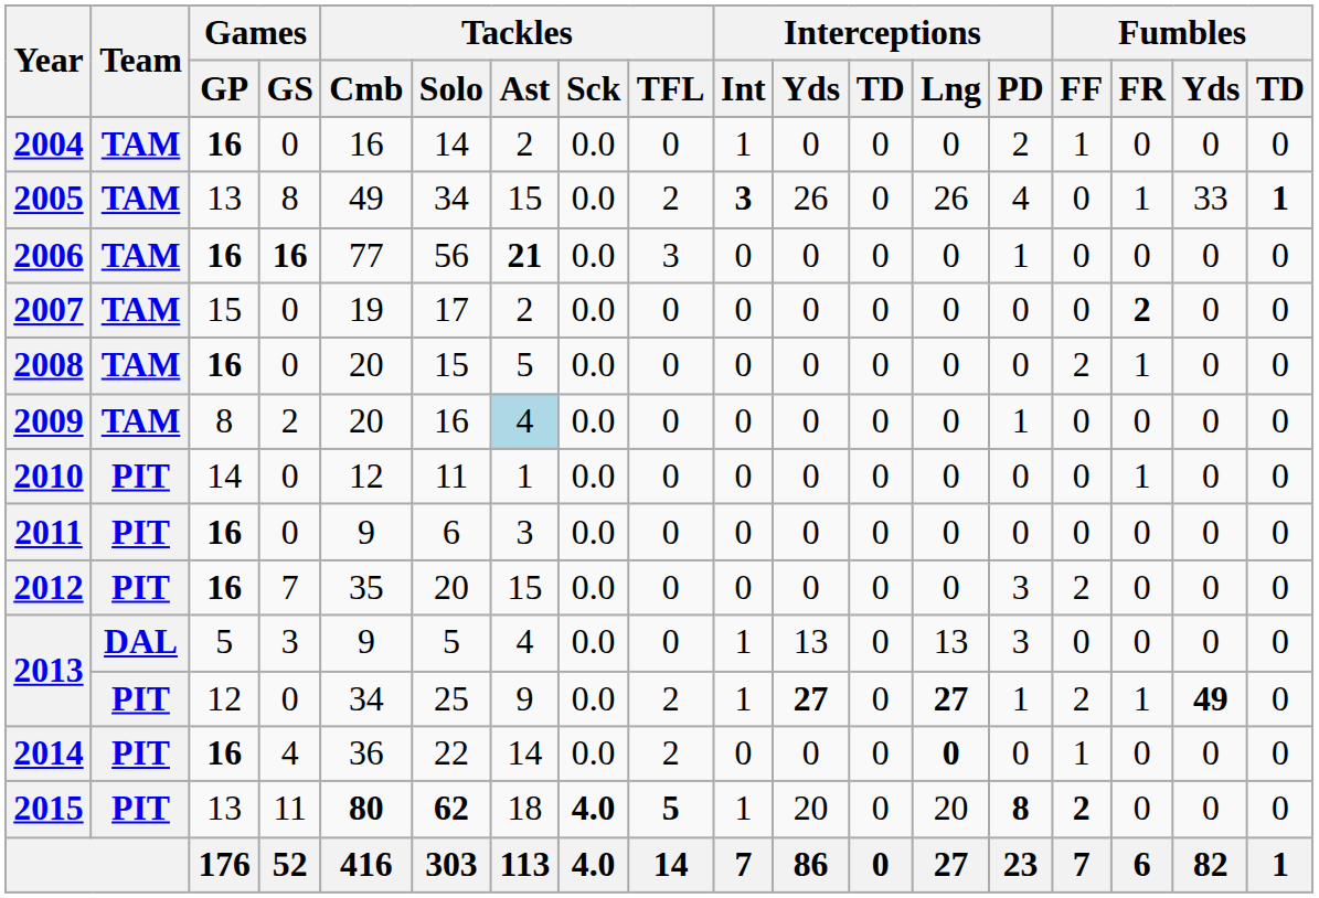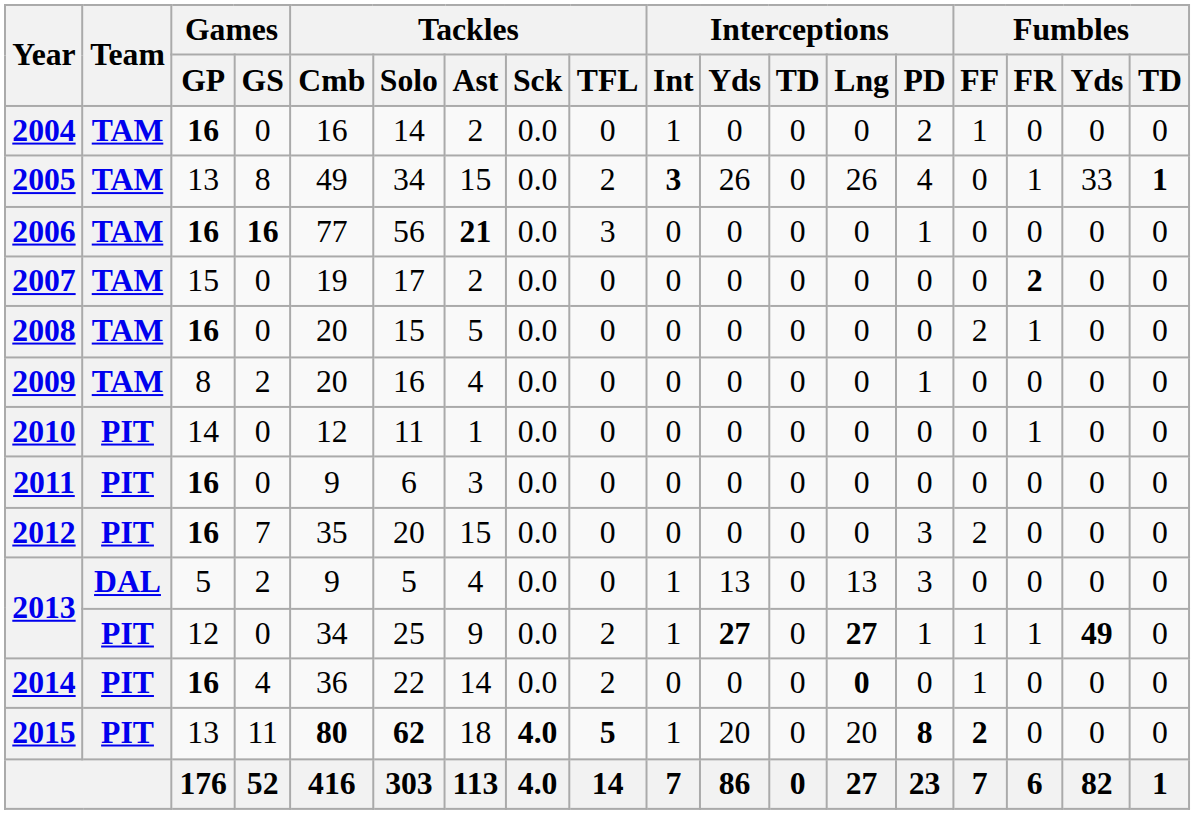 <table class="wikitable" style="text-align:center">
 <tr>
 <th rowspan="2">Year</th>
 <th rowspan="2">Team</th>
 <th colspan="2">Games</th>
 <th colspan="5">Tackles</th>
 <th colspan="5">Interceptions</th>
 <th colspan="4">Fumbles</th>
 </tr>
 <tr>
 <th>GP</th>
 <th>GS</th>
 <th>Cmb</th>
 <th>Solo</th>
 <th>Ast</th>
 <th>Sck</th>
 <th>TFL</th>
 <th>Int</th>
 <th>Yds</th>
 <th>TD</th>
 <th>Lng</th>
 <th>PD</th>
 <th>FF</th>
 <th>FR</th>
 <th>Yds</th>
 <th>TD</th>
 </tr>
 <tr>
 <th><a href='#'>2004</a></th>
 <th><a href='#'>TAM</a></th>
 <td><strong>16</strong></td>
 <td>0</td>
 <td>16</td>
 <td>14</td>
 <td>2</td>
 <td>0.0</td>
 <td>0</td>
 <td>1</td>
 <td>0</td>
 <td>0</td>
 <td>0</td>
 <td>2</td>
 <td>1</td>
 <td>0</td>
 <td>0</td>
 <td>0</td>
 </tr>
 <tr>
 <th><a href='#'>2005</a></th>
 <th><a href='#'>TAM</a></th>
 <td>13</td>
 <td>8</td>
 <td>49</td>
 <td>34</td>
 <td>15</td>
 <td>0.0</td>
 <td>2</td>
 <td><strong>3</strong></td>
 <td>26</td>
 <td>0</td>
 <td>26</td>
 <td>4</td>
 <td>0</td>
 <td>1</td>
 <td>33</td>
 <td><strong>1</strong></td>
 </tr>
 <tr>
 <th><a href='#'>2006</a></th>
 <th><a href='#'>TAM</a></th>
 <td><strong>16</strong></td>
 <td><strong>16</strong></td>
 <td>77</td>
 <td>56</td>
 <td><strong>21</strong></td>
 <td>0.0</td>
 <td>3</td>
 <td>0</td>
 <td>0</td>
 <td>0</td>
 <td>0</td>
 <td>1</td>
 <td>0</td>
 <td>0</td>
 <td>0</td>
 <td>0</td>
 </tr>
 <tr>
 <th><a href='#'>2007</a></th>
 <th><a href='#'>TAM</a></th>
 <td>15</td>
 <td>0</td>
 <td>19</td>
 <td>17</td>
 <td>2</td>
 <td>0.0</td>
 <td>0</td>
 <td>0</td>
 <td>0</td>
 <td>0</td>
 <td>0</td>
 <td>0</td>
 <td>0</td>
 <td><strong>2</strong></td>
 <td>0</td>
 <td>0</td>
 </tr>
 <tr>
 <th><a href='#'>2008</a></th>
 <th><a href='#'>TAM</a></th>
 <td><strong>16</strong></td>
 <td>0</td>
 <td>20</td>
 <td>15</td>
 <td>5</td>
 <td>0.0</td>
 <td>0</td>
 <td>0</td>
 <td>0</td>
 <td>0</td>
 <td>0</td>
 <td>0</td>
 <td>2</td>
 <td>1</td>
 <td>0</td>
 <td>0</td>
 </tr>
 <tr>
 <th><a href='#'>2009</a></th>
 <th><a href='#'>TAM</a></th>
 <td>8</td>
 <td>2</td>
 <td>20</td>
 <td>16</td>
-<td style="background: lightblue;">4</td>
+<td>4</td>
 <td>0.0</td>
 <td>0</td>
 <td>0</td>
 <td>0</td>
 <td>0</td>
 <td>0</td>
 <td>1</td>
 <td>0</td>
 <td>0</td>
 <td>0</td>
 <td>0</td>
 </tr>
 <tr>
 <th><a href='#'>2010</a></th>
 <th><a href='#'>PIT</a></th>
 <td>14</td>
 <td>0</td>
 <td>12</td>
 <td>11</td>
 <td>1</td>
 <td>0.0</td>
 <td>0</td>
 <td>0</td>
 <td>0</td>
 <td>0</td>
 <td>0</td>
 <td>0</td>
 <td>0</td>
 <td>1</td>
 <td>0</td>
 <td>0</td>
 </tr>
 <tr>
 <th><a href='#'>2011</a></th>
 <th><a href='#'>PIT</a></th>
 <td><strong>16</strong></td>
 <td>0</td>
 <td>9</td>
 <td>6</td>
 <td>3</td>
 <td>0.0</td>
 <td>0</td>
 <td>0</td>
 <td>0</td>
 <td>0</td>
 <td>0</td>
 <td>0</td>
 <td>0</td>
 <td>0</td>
 <td>0</td>
 <td>0</td>
 </tr>
 <tr>
 <th><a href='#'>2012</a></th>
 <th><a href='#'>PIT</a></th>
 <td><strong>16</strong></td>
 <td>7</td>
 <td>35</td>
 <td>20</td>
 <td>15</td>
 <td>0.0</td>
 <td>0</td>
 <td>0</td>
 <td>0</td>
 <td>0</td>
 <td>0</td>
 <td>3</td>
 <td>2</td>
 <td>0</td>
 <td>0</td>
 <td>0</td>
 </tr>
 <tr>
 <th rowspan="2"><a href='#'>2013</a></th>
 <th><a href='#'>DAL</a></th>
 <td>5</td>
-<td>3</td>
+<td>2</td>
 <td>9</td>
 <td>5</td>
 <td>4</td>
 <td>0.0</td>
 <td>0</td>
 <td>1</td>
 <td>13</td>
 <td>0</td>
 <td>13</td>
 <td>3</td>
 <td>0</td>
 <td>0</td>
 <td>0</td>
 <td>0</td>
 </tr>
 <tr>
 <th><a href='#'>PIT</a></th>
 <td>12</td>
 <td>0</td>
 <td>34</td>
 <td>25</td>
 <td>9</td>
 <td>0.0</td>
 <td>2</td>
 <td>1</td>
 <td><strong>27</strong></td>
 <td>0</td>
 <td><strong>27</strong></td>
 <td>1</td>
-<td>2</td>
+<td>1</td>
 <td>1</td>
 <td><strong>49</strong></td>
 <td>0</td>
 </tr>
 <tr>
 <th><a href='#'>2014</a></th>
 <th><a href='#'>PIT</a></th>
 <td><strong>16</strong></td>
 <td>4</td>
 <td>36</td>
 <td>22</td>
 <td>14</td>
 <td>0.0</td>
 <td>2</td>
 <td>0</td>
 <td>0</td>
 <td>0</td>
 <td><strong>0</strong></td>
 <td>0</td>
 <td>1</td>
 <td>0</td>
 <td>0</td>
 <td>0</td>
 </tr>
 <tr>
 <th><a href='#'>2015</a></th>
 <th><a href='#'>PIT</a></th>
 <td>13</td>
 <td>11</td>
 <td><strong>80</strong></td>
 <td><strong>62</strong></td>
 <td>18</td>
 <td><strong>4.0</strong></td>
 <td><strong>5</strong></td>
 <td>1</td>
 <td>20</td>
 <td>0</td>
 <td>20</td>
 <td><strong>8</strong></td>
 <td><strong>2</strong></td>
 <td>0</td>
 <td>0</td>
 <td>0</td>
 </tr>
 <tr>
 <th colspan="2"></th>
 <th>176</th>
 <th>52</th>
 <th>416</th>
 <th>303</th>
 <th>113</th>
 <th>4.0</th>
 <th>14</th>
 <th>7</th>
 <th>86</th>
 <th>0</th>
 <th>27</th>
 <th>23</th>
 <th>7</th>
 <th>6</th>
 <th>82</th>
 <th>1</th>
 </tr>
 </table>
